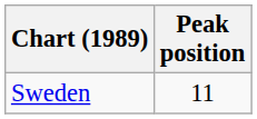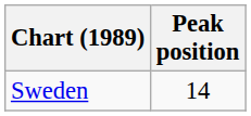 <table class="wikitable">
 <tr>
 <th>Chart (1989)</th>
 <th>Peak<br>position</th>
 </tr>
 <tr>
 <td><a href='#'>Sweden</a></td>
-<td align="center">11</td>
+<td align="center">14</td>
 </tr>
 </table>
